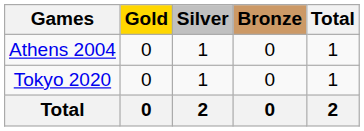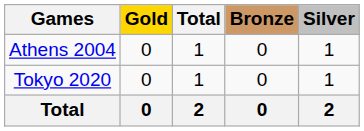 <table class="wikitable sortable" style="text-align:center">
 <tr>
 <th>Games</th>
 <th style="background-color:gold;">Gold</th>
+<th>Total</th>
+<th style="background-color:#c96;">Bronze</th>
 <th style="background-color:silver;">Silver</th>
-<th style="background-color:#c96;">Bronze</th>
-<th>Total</th>
 </tr>
 <tr>
 <td><a href='#'>Athens 2004</a></td>
 <td>0</td>
 <td>1</td>
 <td>0</td>
 <td>1</td>
 </tr>
 <tr>
 <td><a href='#'>Tokyo 2020</a></td>
 <td>0</td>
 <td>1</td>
 <td>0</td>
 <td>1</td>
 </tr>
 <tr>
 <th>Total</th>
 <th>0</th>
 <th>2</th>
 <th>0</th>
 <th>2</th>
 </tr>
 </table>
